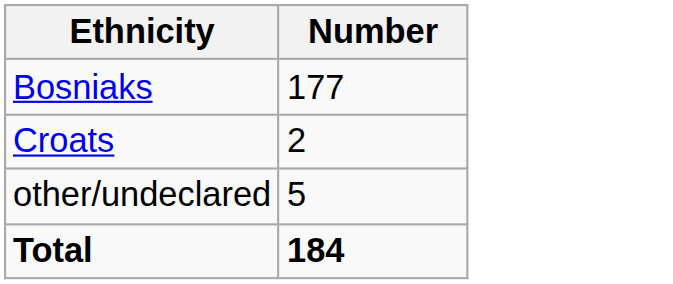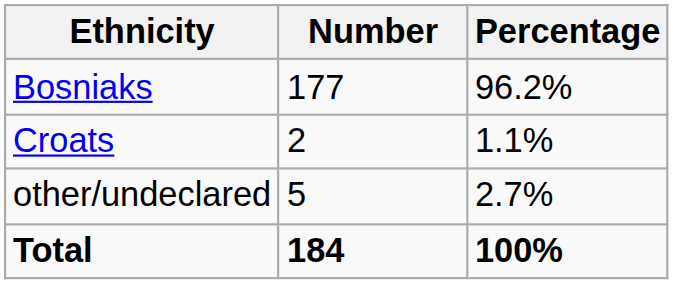 <table class="wikitable">
 <tr>
 <th width="100px">Ethnicity</th>
 <th width="80px">Number</th>
+<th width="80px">Percentage</th>
 </tr>
 <tr>
 <td><a href='#'>Bosniaks</a></td>
 <td>177</td>
+<td>96.2%</td>
 </tr>
 <tr>
 <td><a href='#'>Croats</a></td>
 <td>2</td>
+<td>1.1%</td>
 </tr>
 <tr>
 <td>other/undeclared</td>
 <td>5</td>
+<td>2.7%</td>
 </tr>
 <tr>
 <td><strong>Total</strong></td>
 <td><strong>184</strong></td>
+<td><strong>100%</strong></td>
 </tr>
 </table>
